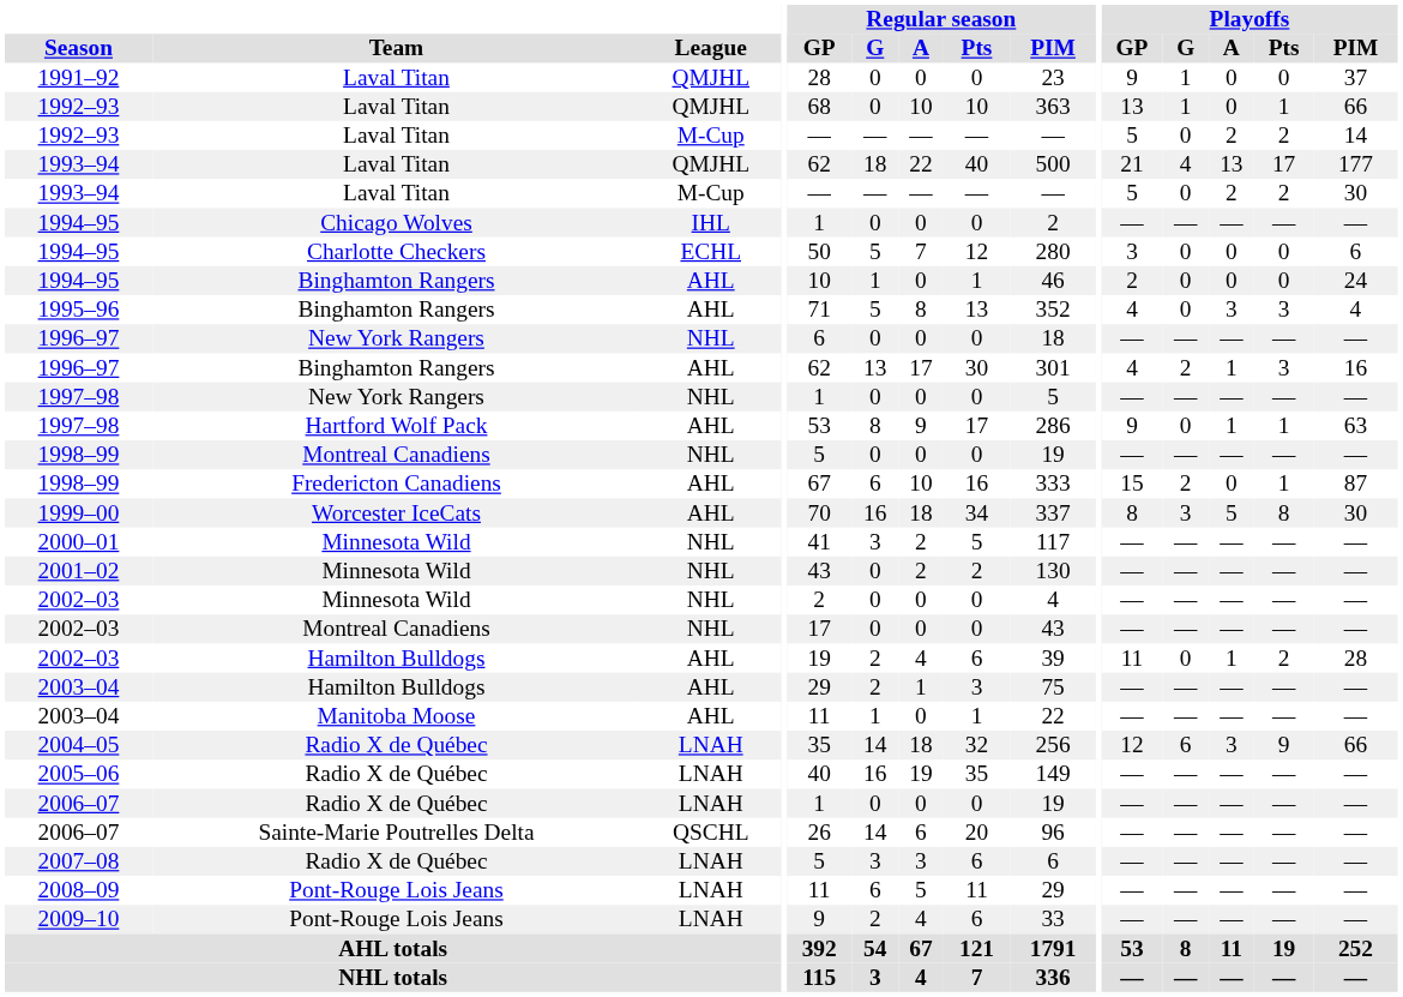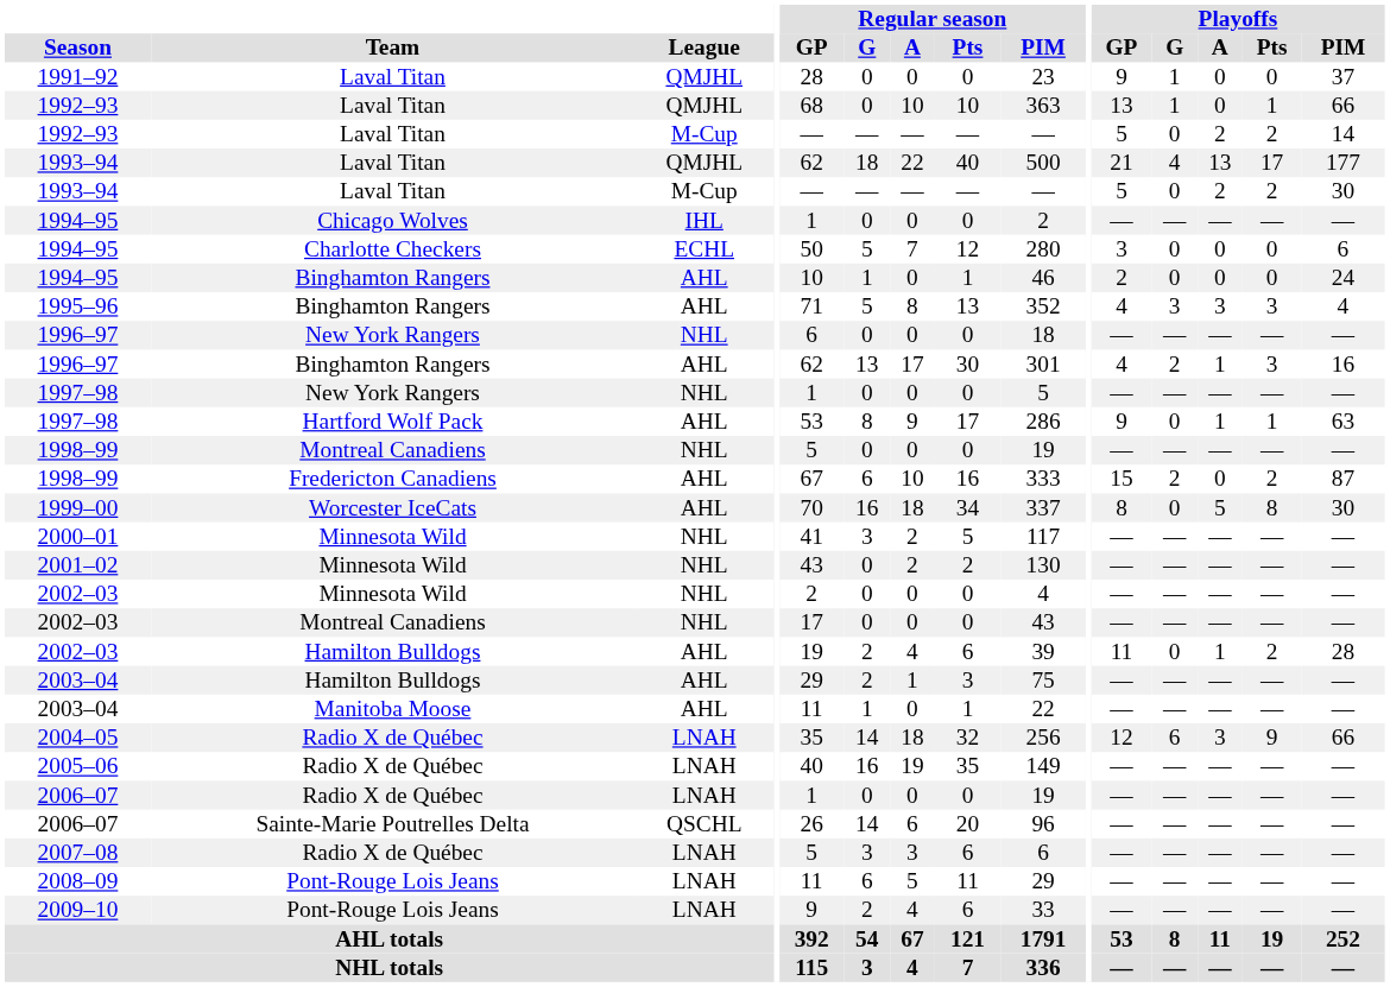 <table border="0" cellpadding="1" cellspacing="0" style="text-align:center; width:60em">
 <tr bgcolor="#e0e0e0">
 <th colspan="3" bgcolor="#ffffff"></th>
 <th rowspan="100" bgcolor="#ffffff"></th>
 <th colspan="5"><a href='#'>Regular season</a></th>
 <th rowspan="100" bgcolor="#ffffff"></th>
 <th colspan="5"><a href='#'>Playoffs</a></th>
 </tr>
 <tr bgcolor="#e0e0e0">
 <th><a href='#'>Season</a></th>
 <th>Team</th>
 <th>League</th>
 <th>GP</th>
 <th><a href='#'>G</a></th>
 <th><a href='#'>A</a></th>
 <th><a href='#'>Pts</a></th>
 <th><a href='#'>PIM</a></th>
 <th>GP</th>
 <th>G</th>
 <th>A</th>
 <th>Pts</th>
 <th>PIM</th>
 </tr>
 <tr>
 <td><a href='#'>1991–92</a></td>
 <td><a href='#'>Laval Titan</a></td>
 <td><a href='#'>QMJHL</a></td>
 <td>28</td>
 <td>0</td>
 <td>0</td>
 <td>0</td>
 <td>23</td>
 <td>9</td>
 <td>1</td>
 <td>0</td>
 <td>0</td>
 <td>37</td>
 </tr>
 <tr bgcolor="#f0f0f0">
 <td><a href='#'>1992–93</a></td>
 <td>Laval Titan</td>
 <td>QMJHL</td>
 <td>68</td>
 <td>0</td>
 <td>10</td>
 <td>10</td>
 <td>363</td>
 <td>13</td>
 <td>1</td>
 <td>0</td>
 <td>1</td>
 <td>66</td>
 </tr>
 <tr>
 <td><a href='#'>1992–93</a></td>
 <td>Laval Titan</td>
 <td><a href='#'>M-Cup</a></td>
 <td>—</td>
 <td>—</td>
 <td>—</td>
 <td>—</td>
 <td>—</td>
 <td>5</td>
 <td>0</td>
 <td>2</td>
 <td>2</td>
 <td>14</td>
 </tr>
 <tr bgcolor="#f0f0f0">
 <td><a href='#'>1993–94</a></td>
 <td>Laval Titan</td>
 <td>QMJHL</td>
 <td>62</td>
 <td>18</td>
 <td>22</td>
 <td>40</td>
 <td>500</td>
 <td>21</td>
 <td>4</td>
 <td>13</td>
 <td>17</td>
 <td>177</td>
 </tr>
 <tr>
 <td><a href='#'>1993–94</a></td>
 <td>Laval Titan</td>
 <td>M-Cup</td>
 <td>—</td>
 <td>—</td>
 <td>—</td>
 <td>—</td>
 <td>—</td>
 <td>5</td>
 <td>0</td>
 <td>2</td>
 <td>2</td>
 <td>30</td>
 </tr>
 <tr bgcolor="#f0f0f0">
 <td><a href='#'>1994–95</a></td>
 <td><a href='#'>Chicago Wolves</a></td>
 <td><a href='#'>IHL</a></td>
 <td>1</td>
 <td>0</td>
 <td>0</td>
 <td>0</td>
 <td>2</td>
 <td>—</td>
 <td>—</td>
 <td>—</td>
 <td>—</td>
 <td>—</td>
 </tr>
 <tr>
 <td><a href='#'>1994–95</a></td>
 <td><a href='#'>Charlotte Checkers</a></td>
 <td><a href='#'>ECHL</a></td>
 <td>50</td>
 <td>5</td>
 <td>7</td>
 <td>12</td>
 <td>280</td>
 <td>3</td>
 <td>0</td>
 <td>0</td>
 <td>0</td>
 <td>6</td>
 </tr>
 <tr bgcolor="#f0f0f0">
 <td><a href='#'>1994–95</a></td>
 <td><a href='#'>Binghamton Rangers</a></td>
 <td><a href='#'>AHL</a></td>
 <td>10</td>
 <td>1</td>
 <td>0</td>
 <td>1</td>
 <td>46</td>
 <td>2</td>
 <td>0</td>
 <td>0</td>
 <td>0</td>
 <td>24</td>
 </tr>
 <tr>
 <td><a href='#'>1995–96</a></td>
 <td>Binghamton Rangers</td>
 <td>AHL</td>
 <td>71</td>
 <td>5</td>
 <td>8</td>
 <td>13</td>
 <td>352</td>
 <td>4</td>
-<td>0</td>
+<td>3</td>
 <td>3</td>
 <td>3</td>
 <td>4</td>
 </tr>
 <tr bgcolor="#f0f0f0">
 <td><a href='#'>1996–97</a></td>
 <td><a href='#'>New York Rangers</a></td>
 <td><a href='#'>NHL</a></td>
 <td>6</td>
 <td>0</td>
 <td>0</td>
 <td>0</td>
 <td>18</td>
 <td>—</td>
 <td>—</td>
 <td>—</td>
 <td>—</td>
 <td>—</td>
 </tr>
 <tr>
 <td><a href='#'>1996–97</a></td>
 <td>Binghamton Rangers</td>
 <td>AHL</td>
 <td>62</td>
 <td>13</td>
 <td>17</td>
 <td>30</td>
 <td>301</td>
 <td>4</td>
 <td>2</td>
 <td>1</td>
 <td>3</td>
 <td>16</td>
 </tr>
 <tr bgcolor="#f0f0f0">
 <td><a href='#'>1997–98</a></td>
 <td>New York Rangers</td>
 <td>NHL</td>
 <td>1</td>
 <td>0</td>
 <td>0</td>
 <td>0</td>
 <td>5</td>
 <td>—</td>
 <td>—</td>
 <td>—</td>
 <td>—</td>
 <td>—</td>
 </tr>
 <tr>
 <td><a href='#'>1997–98</a></td>
 <td><a href='#'>Hartford Wolf Pack</a></td>
 <td>AHL</td>
 <td>53</td>
 <td>8</td>
 <td>9</td>
 <td>17</td>
 <td>286</td>
 <td>9</td>
 <td>0</td>
 <td>1</td>
 <td>1</td>
 <td>63</td>
 </tr>
 <tr bgcolor="#f0f0f0">
 <td><a href='#'>1998–99</a></td>
 <td><a href='#'>Montreal Canadiens</a></td>
 <td>NHL</td>
 <td>5</td>
 <td>0</td>
 <td>0</td>
 <td>0</td>
 <td>19</td>
 <td>—</td>
 <td>—</td>
 <td>—</td>
 <td>—</td>
 <td>—</td>
 </tr>
 <tr>
 <td><a href='#'>1998–99</a></td>
 <td><a href='#'>Fredericton Canadiens</a></td>
 <td>AHL</td>
 <td>67</td>
 <td>6</td>
 <td>10</td>
 <td>16</td>
 <td>333</td>
 <td>15</td>
 <td>2</td>
 <td>0</td>
-<td>1</td>
+<td>2</td>
 <td>87</td>
 </tr>
 <tr bgcolor="#f0f0f0">
 <td><a href='#'>1999–00</a></td>
 <td><a href='#'>Worcester IceCats</a></td>
 <td>AHL</td>
 <td>70</td>
 <td>16</td>
 <td>18</td>
 <td>34</td>
 <td>337</td>
 <td>8</td>
-<td>3</td>
+<td>0</td>
 <td>5</td>
 <td>8</td>
 <td>30</td>
 </tr>
 <tr>
 <td><a href='#'>2000–01</a></td>
 <td><a href='#'>Minnesota Wild</a></td>
 <td>NHL</td>
 <td>41</td>
 <td>3</td>
 <td>2</td>
 <td>5</td>
 <td>117</td>
 <td>—</td>
 <td>—</td>
 <td>—</td>
 <td>—</td>
 <td>—</td>
 </tr>
 <tr bgcolor="#f0f0f0">
 <td><a href='#'>2001–02</a></td>
 <td>Minnesota Wild</td>
 <td>NHL</td>
 <td>43</td>
 <td>0</td>
 <td>2</td>
 <td>2</td>
 <td>130</td>
 <td>—</td>
 <td>—</td>
 <td>—</td>
 <td>—</td>
 <td>—</td>
 </tr>
 <tr>
 <td><a href='#'>2002–03</a></td>
 <td>Minnesota Wild</td>
 <td>NHL</td>
 <td>2</td>
 <td>0</td>
 <td>0</td>
 <td>0</td>
 <td>4</td>
 <td>—</td>
 <td>—</td>
 <td>—</td>
 <td>—</td>
 <td>—</td>
 </tr>
 <tr bgcolor="#f0f0f0">
 <td>2002–03</td>
 <td>Montreal Canadiens</td>
 <td>NHL</td>
 <td>17</td>
 <td>0</td>
 <td>0</td>
 <td>0</td>
 <td>43</td>
 <td>—</td>
 <td>—</td>
 <td>—</td>
 <td>—</td>
 <td>—</td>
 </tr>
 <tr>
 <td><a href='#'>2002–03</a></td>
 <td><a href='#'>Hamilton Bulldogs</a></td>
 <td>AHL</td>
 <td>19</td>
 <td>2</td>
 <td>4</td>
 <td>6</td>
 <td>39</td>
 <td>11</td>
 <td>0</td>
 <td>1</td>
 <td>2</td>
 <td>28</td>
 </tr>
 <tr bgcolor="#f0f0f0">
 <td><a href='#'>2003–04</a></td>
 <td>Hamilton Bulldogs</td>
 <td>AHL</td>
 <td>29</td>
 <td>2</td>
 <td>1</td>
 <td>3</td>
 <td>75</td>
 <td>—</td>
 <td>—</td>
 <td>—</td>
 <td>—</td>
 <td>—</td>
 </tr>
 <tr>
 <td>2003–04</td>
 <td><a href='#'>Manitoba Moose</a></td>
 <td>AHL</td>
 <td>11</td>
 <td>1</td>
 <td>0</td>
 <td>1</td>
 <td>22</td>
 <td>—</td>
 <td>—</td>
 <td>—</td>
 <td>—</td>
 <td>—</td>
 </tr>
 <tr bgcolor="#f0f0f0">
 <td><a href='#'>2004–05</a></td>
 <td><a href='#'>Radio X de Québec</a></td>
 <td><a href='#'>LNAH</a></td>
 <td>35</td>
 <td>14</td>
 <td>18</td>
 <td>32</td>
 <td>256</td>
 <td>12</td>
 <td>6</td>
 <td>3</td>
 <td>9</td>
 <td>66</td>
 </tr>
 <tr>
 <td><a href='#'>2005–06</a></td>
 <td>Radio X de Québec</td>
 <td>LNAH</td>
 <td>40</td>
 <td>16</td>
 <td>19</td>
 <td>35</td>
 <td>149</td>
 <td>—</td>
 <td>—</td>
 <td>—</td>
 <td>—</td>
 <td>—</td>
 </tr>
 <tr bgcolor="#f0f0f0">
 <td><a href='#'>2006–07</a></td>
 <td>Radio X de Québec</td>
 <td>LNAH</td>
 <td>1</td>
 <td>0</td>
 <td>0</td>
 <td>0</td>
 <td>19</td>
 <td>—</td>
 <td>—</td>
 <td>—</td>
 <td>—</td>
 <td>—</td>
 </tr>
 <tr>
 <td>2006–07</td>
 <td>Sainte-Marie Poutrelles Delta</td>
 <td>QSCHL</td>
 <td>26</td>
 <td>14</td>
 <td>6</td>
 <td>20</td>
 <td>96</td>
 <td>—</td>
 <td>—</td>
 <td>—</td>
 <td>—</td>
 <td>—</td>
 </tr>
 <tr bgcolor="#f0f0f0">
 <td><a href='#'>2007–08</a></td>
 <td>Radio X de Québec</td>
 <td>LNAH</td>
 <td>5</td>
 <td>3</td>
 <td>3</td>
 <td>6</td>
 <td>6</td>
 <td>—</td>
 <td>—</td>
 <td>—</td>
 <td>—</td>
 <td>—</td>
 </tr>
 <tr>
 <td><a href='#'>2008–09</a></td>
 <td><a href='#'>Pont-Rouge Lois Jeans</a></td>
 <td>LNAH</td>
 <td>11</td>
 <td>6</td>
 <td>5</td>
 <td>11</td>
 <td>29</td>
 <td>—</td>
 <td>—</td>
 <td>—</td>
 <td>—</td>
 <td>—</td>
 </tr>
 <tr bgcolor="#f0f0f0">
 <td><a href='#'>2009–10</a></td>
 <td>Pont-Rouge Lois Jeans</td>
 <td>LNAH</td>
 <td>9</td>
 <td>2</td>
 <td>4</td>
 <td>6</td>
 <td>33</td>
 <td>—</td>
 <td>—</td>
 <td>—</td>
 <td>—</td>
 <td>—</td>
 </tr>
 <tr bgcolor="#e0e0e0">
 <th colspan="3">AHL totals</th>
 <th>392</th>
 <th>54</th>
 <th>67</th>
 <th>121</th>
 <th>1791</th>
 <th>53</th>
 <th>8</th>
 <th>11</th>
 <th>19</th>
 <th>252</th>
 </tr>
 <tr bgcolor="#e0e0e0">
 <th colspan="3">NHL totals</th>
 <th>115</th>
 <th>3</th>
 <th>4</th>
 <th>7</th>
 <th>336</th>
 <th>—</th>
 <th>—</th>
 <th>—</th>
 <th>—</th>
 <th>—</th>
 </tr>
 </table>
